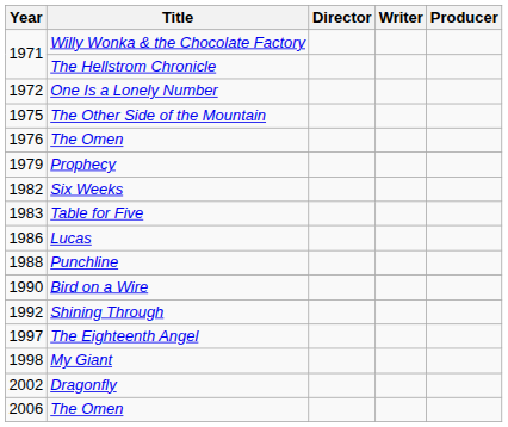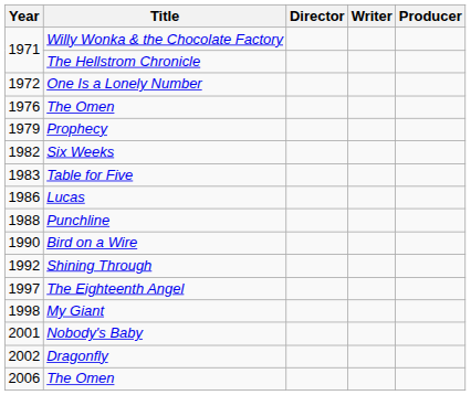 <table class="wikitable">
 <tr>
 <th>Year</th>
 <th>Title</th>
 <th>Director</th>
 <th>Writer</th>
 <th>Producer</th>
 </tr>
 <tr>
 <td rowspan="2">1971</td>
 <td><em><a href='#'>Willy Wonka & the Chocolate Factory</a></em></td>
 <td></td>
 <td></td>
 <td></td>
 </tr>
 <tr>
 <td><em><a href='#'>The Hellstrom Chronicle</a></em></td>
 <td></td>
 <td></td>
 <td></td>
 </tr>
 <tr>
 <td>1972</td>
 <td><em><a href='#'>One Is a Lonely Number</a></em></td>
-<td></td>
-<td></td>
-<td></td>
-</tr>
-<tr>
-<td>1975</td>
-<td><em><a href='#'>The Other Side of the Mountain</a></em></td>
 <td></td>
 <td></td>
 <td></td>
 </tr>
 <tr>
 <td>1976</td>
 <td><em><a href='#'>The Omen</a></em></td>
 <td></td>
 <td></td>
 <td></td>
 </tr>
 <tr>
 <td>1979</td>
 <td><em><a href='#'>Prophecy</a></em></td>
 <td></td>
 <td></td>
 <td></td>
 </tr>
 <tr>
 <td>1982</td>
 <td><em><a href='#'>Six Weeks</a></em></td>
 <td></td>
 <td></td>
 <td></td>
 </tr>
 <tr>
 <td>1983</td>
 <td><em><a href='#'>Table for Five</a></em></td>
 <td></td>
 <td></td>
 <td></td>
 </tr>
 <tr>
 <td>1986</td>
 <td><em><a href='#'>Lucas</a></em></td>
 <td></td>
 <td></td>
 <td></td>
 </tr>
 <tr>
 <td>1988</td>
 <td><em><a href='#'>Punchline</a></em></td>
 <td></td>
 <td></td>
 <td></td>
 </tr>
 <tr>
 <td>1990</td>
 <td><em><a href='#'>Bird on a Wire</a></em></td>
 <td></td>
 <td></td>
 <td></td>
 </tr>
 <tr>
 <td>1992</td>
 <td><em><a href='#'>Shining Through</a></em></td>
 <td></td>
 <td></td>
 <td></td>
 </tr>
 <tr>
 <td>1997</td>
 <td><em><a href='#'>The Eighteenth Angel</a></em></td>
 <td></td>
 <td></td>
 <td></td>
 </tr>
 <tr>
 <td>1998</td>
 <td><em><a href='#'>My Giant</a></em></td>
 <td></td>
 <td></td>
 <td></td>
 </tr>
 <tr>
+<td>2001</td>
+<td><em><a href='#'>Nobody's Baby</a></em></td>
+<td></td>
+<td></td>
+<td></td>
+</tr>
+<tr>
 <td>2002</td>
 <td><em><a href='#'>Dragonfly</a></em></td>
 <td></td>
 <td></td>
 <td></td>
 </tr>
 <tr>
 <td>2006</td>
 <td><em><a href='#'>The Omen</a></em></td>
 <td></td>
 <td></td>
 <td></td>
 </tr>
 </table>
